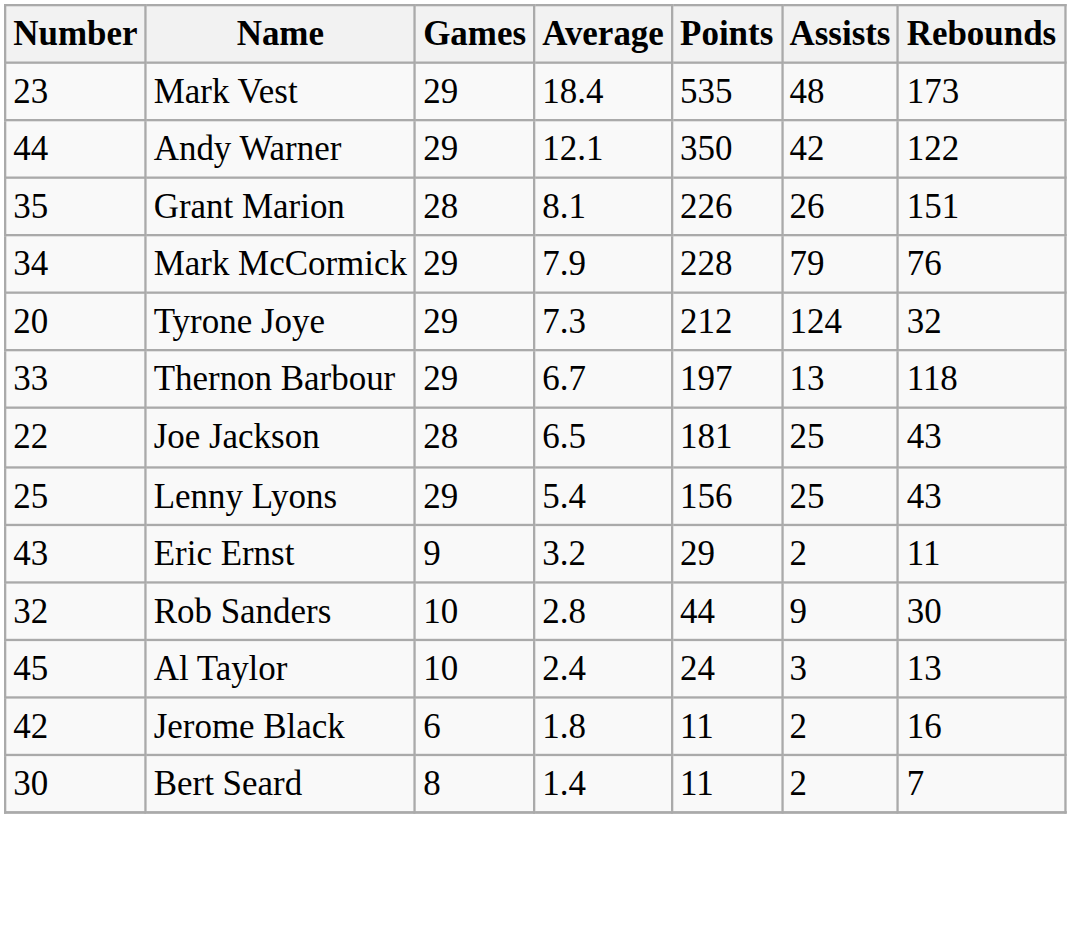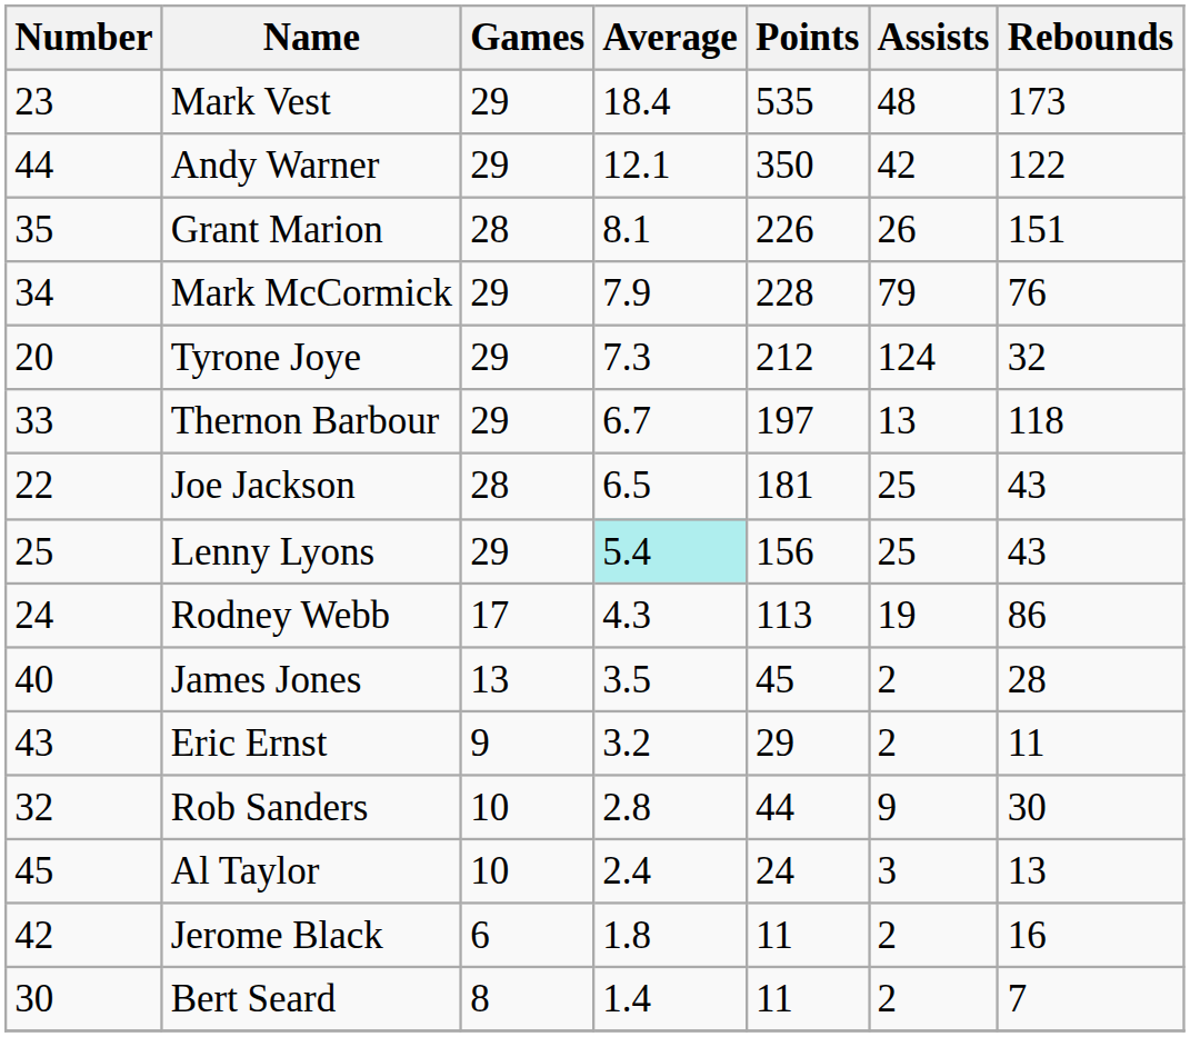 <table class="wikitable" style="font-size: 95%;">
 <tr>
 <th>Number</th>
 <th>Name</th>
 <th>Games</th>
 <th>Average</th>
 <th>Points</th>
 <th>Assists</th>
 <th>Rebounds</th>
 </tr>
 <tr>
 <td>23</td>
 <td>Mark Vest</td>
 <td>29</td>
 <td>18.4</td>
 <td>535</td>
 <td>48</td>
 <td>173</td>
 </tr>
 <tr>
 <td>44</td>
 <td>Andy Warner</td>
 <td>29</td>
 <td>12.1</td>
 <td>350</td>
 <td>42</td>
 <td>122</td>
 </tr>
 <tr>
 <td>35</td>
 <td>Grant Marion</td>
 <td>28</td>
 <td>8.1</td>
 <td>226</td>
 <td>26</td>
 <td>151</td>
 </tr>
 <tr>
 <td>34</td>
 <td>Mark McCormick</td>
 <td>29</td>
 <td>7.9</td>
 <td>228</td>
 <td>79</td>
 <td>76</td>
 </tr>
 <tr>
 <td>20</td>
 <td>Tyrone Joye</td>
 <td>29</td>
 <td>7.3</td>
 <td>212</td>
 <td>124</td>
 <td>32</td>
 </tr>
 <tr>
 <td>33</td>
 <td>Thernon Barbour</td>
 <td>29</td>
 <td>6.7</td>
 <td>197</td>
 <td>13</td>
 <td>118</td>
 </tr>
 <tr>
 <td>22</td>
 <td>Joe Jackson</td>
 <td>28</td>
 <td>6.5</td>
 <td>181</td>
 <td>25</td>
 <td>43</td>
 </tr>
 <tr>
 <td>25</td>
 <td>Lenny Lyons</td>
 <td>29</td>
-<td>5.4</td>
+<td style="background: paleturquoise;">5.4</td>
 <td>156</td>
 <td>25</td>
 <td>43</td>
+</tr>
+<tr>
+<td>24</td>
+<td>Rodney Webb</td>
+<td>17</td>
+<td>4.3</td>
+<td>113</td>
+<td>19</td>
+<td>86</td>
+</tr>
+<tr>
+<td>40</td>
+<td>James Jones</td>
+<td>13</td>
+<td>3.5</td>
+<td>45</td>
+<td>2</td>
+<td>28</td>
 </tr>
 <tr>
 <td>43</td>
 <td>Eric Ernst</td>
 <td>9</td>
 <td>3.2</td>
 <td>29</td>
 <td>2</td>
 <td>11</td>
 </tr>
 <tr>
 <td>32</td>
 <td>Rob Sanders</td>
 <td>10</td>
 <td>2.8</td>
 <td>44</td>
 <td>9</td>
 <td>30</td>
 </tr>
 <tr>
 <td>45</td>
 <td>Al Taylor</td>
 <td>10</td>
 <td>2.4</td>
 <td>24</td>
 <td>3</td>
 <td>13</td>
 </tr>
 <tr>
 <td>42</td>
 <td>Jerome Black</td>
 <td>6</td>
 <td>1.8</td>
 <td>11</td>
 <td>2</td>
 <td>16</td>
 </tr>
 <tr>
 <td>30</td>
 <td>Bert Seard</td>
 <td>8</td>
 <td>1.4</td>
 <td>11</td>
 <td>2</td>
 <td>7</td>
 </tr>
 <tr>
 </tr>
 </table>
